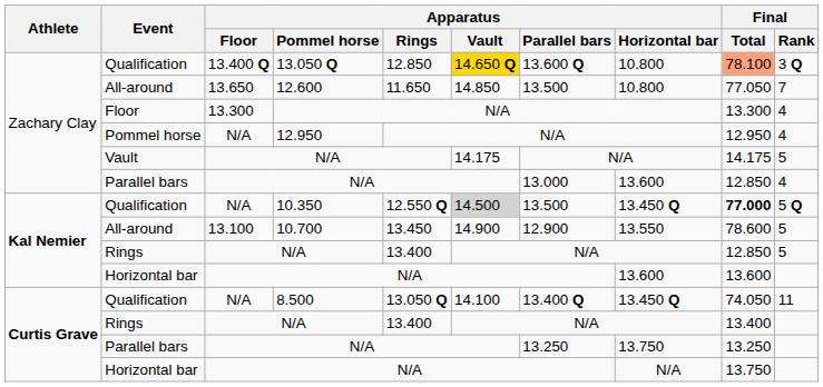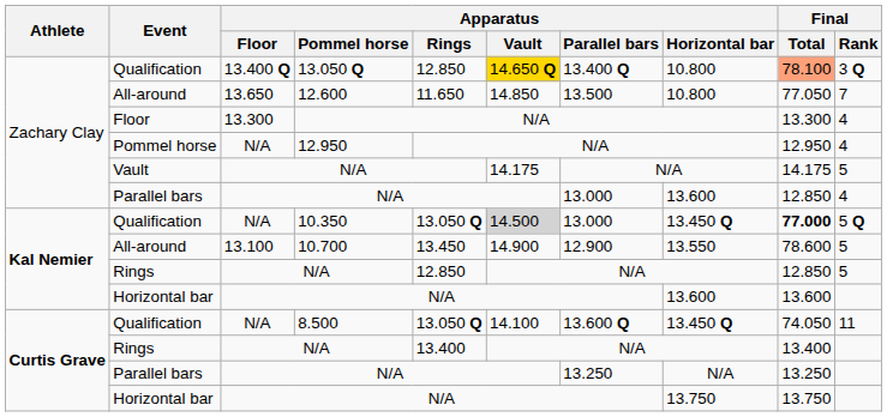 <table class="wikitable" style="font-size:90%">
 <tr>
 <th rowspan="2">Athlete</th>
 <th rowspan="2">Event</th>
 <th colspan = "6">Apparatus</th>
 <th colspan = "2">Final</th>
 </tr>
 <tr>
 <th>Floor</th>
 <th>Pommel horse</th>
 <th>Rings</th>
 <th>Vault</th>
 <th>Parallel bars</th>
 <th>Horizontal bar</th>
 <th>Total</th>
 <th>Rank</th>
 </tr>
 <tr>
 <td rowspan=6>Zachary Clay</td>
 <td>Qualification</td>
 <td>13.400 <strong>Q</strong></td>
 <td>13.050 <strong>Q</strong></td>
 <td>12.850</td>
 <td style="background: gold;">14.650 <strong>Q</strong></td>
-<td>13.600	<strong>Q</strong></td>
+<td>13.400	<strong>Q</strong></td>
 <td>10.800</td>
 <td style="background: lightsalmon;">78.100</td>
 <td>3 <strong>Q</strong></td>
 </tr>
 <tr>
 <td>All-around</td>
 <td>13.650</td>
 <td>12.600</td>
 <td>11.650</td>
 <td>14.850</td>
 <td>13.500</td>
 <td>10.800</td>
 <td>77.050</td>
 <td>7</td>
 </tr>
 <tr>
 <td>Floor</td>
 <td>13.300</td>
 <td colspan=5 align=center>N/A</td>
 <td>13.300</td>
 <td>4</td>
 </tr>
 <tr>
 <td>Pommel horse</td>
 <td colspan align=center>N/A</td>
 <td>12.950</td>
 <td colspan=4 align=center>N/A</td>
 <td>12.950</td>
 <td>4</td>
 </tr>
 <tr>
 <td>Vault</td>
 <td colspan=3 align=center>N/A</td>
 <td>14.175</td>
 <td colspan=2 align=center>N/A</td>
 <td>14.175</td>
 <td>5</td>
 </tr>
 <tr>
 <td>Parallel bars</td>
 <td colspan=4 align=center>N/A</td>
 <td>13.000</td>
 <td>13.600</td>
 <td>12.850</td>
 <td>4</td>
 </tr>
 <tr>
 <td rowspan=4><strong>Kal Nemier</strong></td>
 <td>Qualification</td>
 <td colspan align=center>N/A</td>
 <td>10.350</td>
-<td>12.550	<strong>Q</strong></td>
+<td>13.050	<strong>Q</strong></td>
 <td style="background: lightgrey;">14.500</td>
-<td>13.500</td>
+<td>13.000</td>
 <td>13.450	<strong>Q</strong></td>
 <td><strong>77.000</strong></td>
 <td>5 <strong>Q</strong></td>
 </tr>
 <tr>
 <td>All-around</td>
 <td>13.100</td>
 <td>10.700</td>
 <td>13.450</td>
 <td>14.900</td>
 <td>12.900</td>
 <td>13.550</td>
 <td>78.600</td>
 <td>5</td>
 </tr>
 <tr>
 <td>Rings</td>
 <td colspan=2 align=center>N/A</td>
-<td>13.400</td>
+<td>12.850</td>
 <td colspan=3 align=center>N/A</td>
 <td>12.850</td>
 <td>5</td>
 </tr>
 <tr>
 <td>Horizontal bar</td>
 <td colspan=5 align=center>N/A</td>
 <td>13.600</td>
 <td>13.600</td>
 <td></td>
 </tr>
 <tr>
 <td rowspan=4><strong>Curtis Grave</strong></td>
 <td>Qualification</td>
 <td colspan align=center>N/A</td>
 <td>8.500</td>
 <td>13.050	<strong>Q</strong></td>
 <td>14.100</td>
-<td>13.400	<strong>Q</strong></td>
+<td>13.600	<strong>Q</strong></td>
 <td>13.450	<strong>Q</strong></td>
 <td>74.050</td>
 <td>11</td>
 </tr>
 <tr>
 <td>Rings</td>
 <td colspan=2 align=center>N/A</td>
 <td>13.400</td>
 <td colspan=3 align=center>N/A</td>
 <td>13.400</td>
 <td></td>
 </tr>
 <tr>
 <td>Parallel bars</td>
 <td colspan=4 align=center>N/A</td>
 <td>13.250</td>
-<td>13.750</td>
+<td colspan align=center>N/A</td>
 <td>13.250</td>
 <td></td>
 </tr>
 <tr>
 <td>Horizontal bar</td>
 <td colspan=5 align=center>N/A</td>
-<td colspan align=center>N/A</td>
+<td>13.750</td>
 <td>13.750</td>
 <td></td>
 </tr>
 </table>
